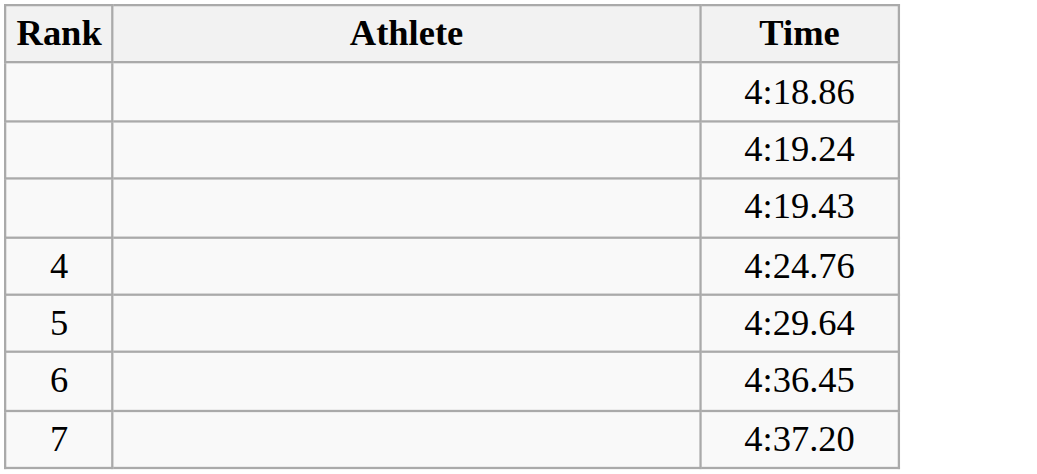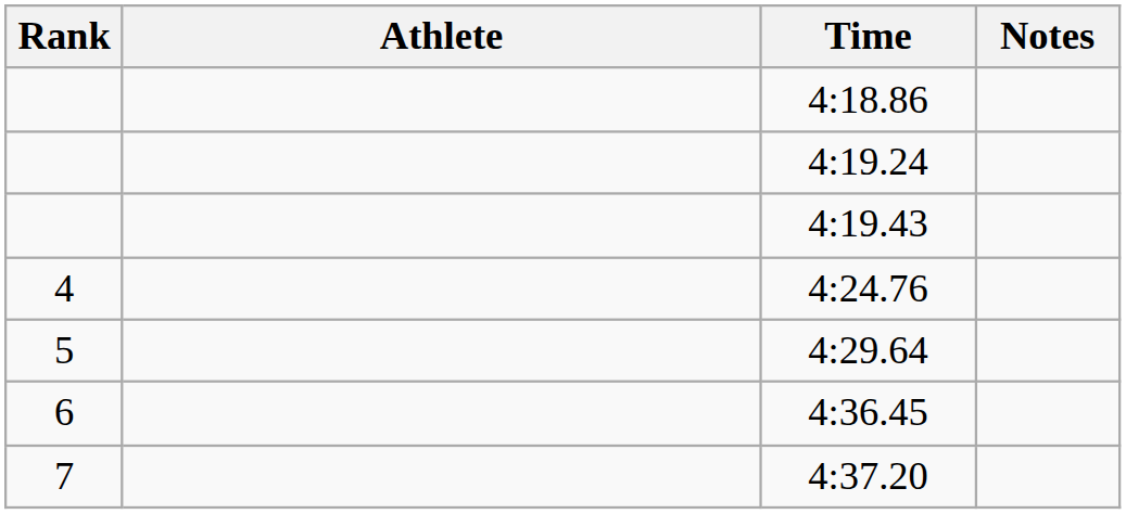 <table class="wikitable" style="text-align:center">
 <tr>
 <th width=40>Rank</th>
 <th width=250>Athlete</th>
 <th width=80>Time</th>
+<th width=50>Notes</th>
 </tr>
 <tr>
 <td></td>
 <td align=left></td>
 <td>4:18.86</td>
+<td></td>
 </tr>
 <tr>
 <td></td>
 <td align=left></td>
 <td>4:19.24</td>
+<td></td>
 </tr>
 <tr>
 <td></td>
 <td align=left></td>
 <td>4:19.43</td>
+<td></td>
 </tr>
 <tr>
 <td>4</td>
 <td align=left></td>
 <td>4:24.76</td>
+<td></td>
 </tr>
 <tr>
 <td>5</td>
 <td align=left></td>
 <td>4:29.64</td>
+<td></td>
 </tr>
 <tr>
 <td>6</td>
 <td align=left></td>
 <td>4:36.45</td>
+<td></td>
 </tr>
 <tr>
 <td>7</td>
 <td align=left></td>
 <td>4:37.20</td>
+<td></td>
 </tr>
 </table>
